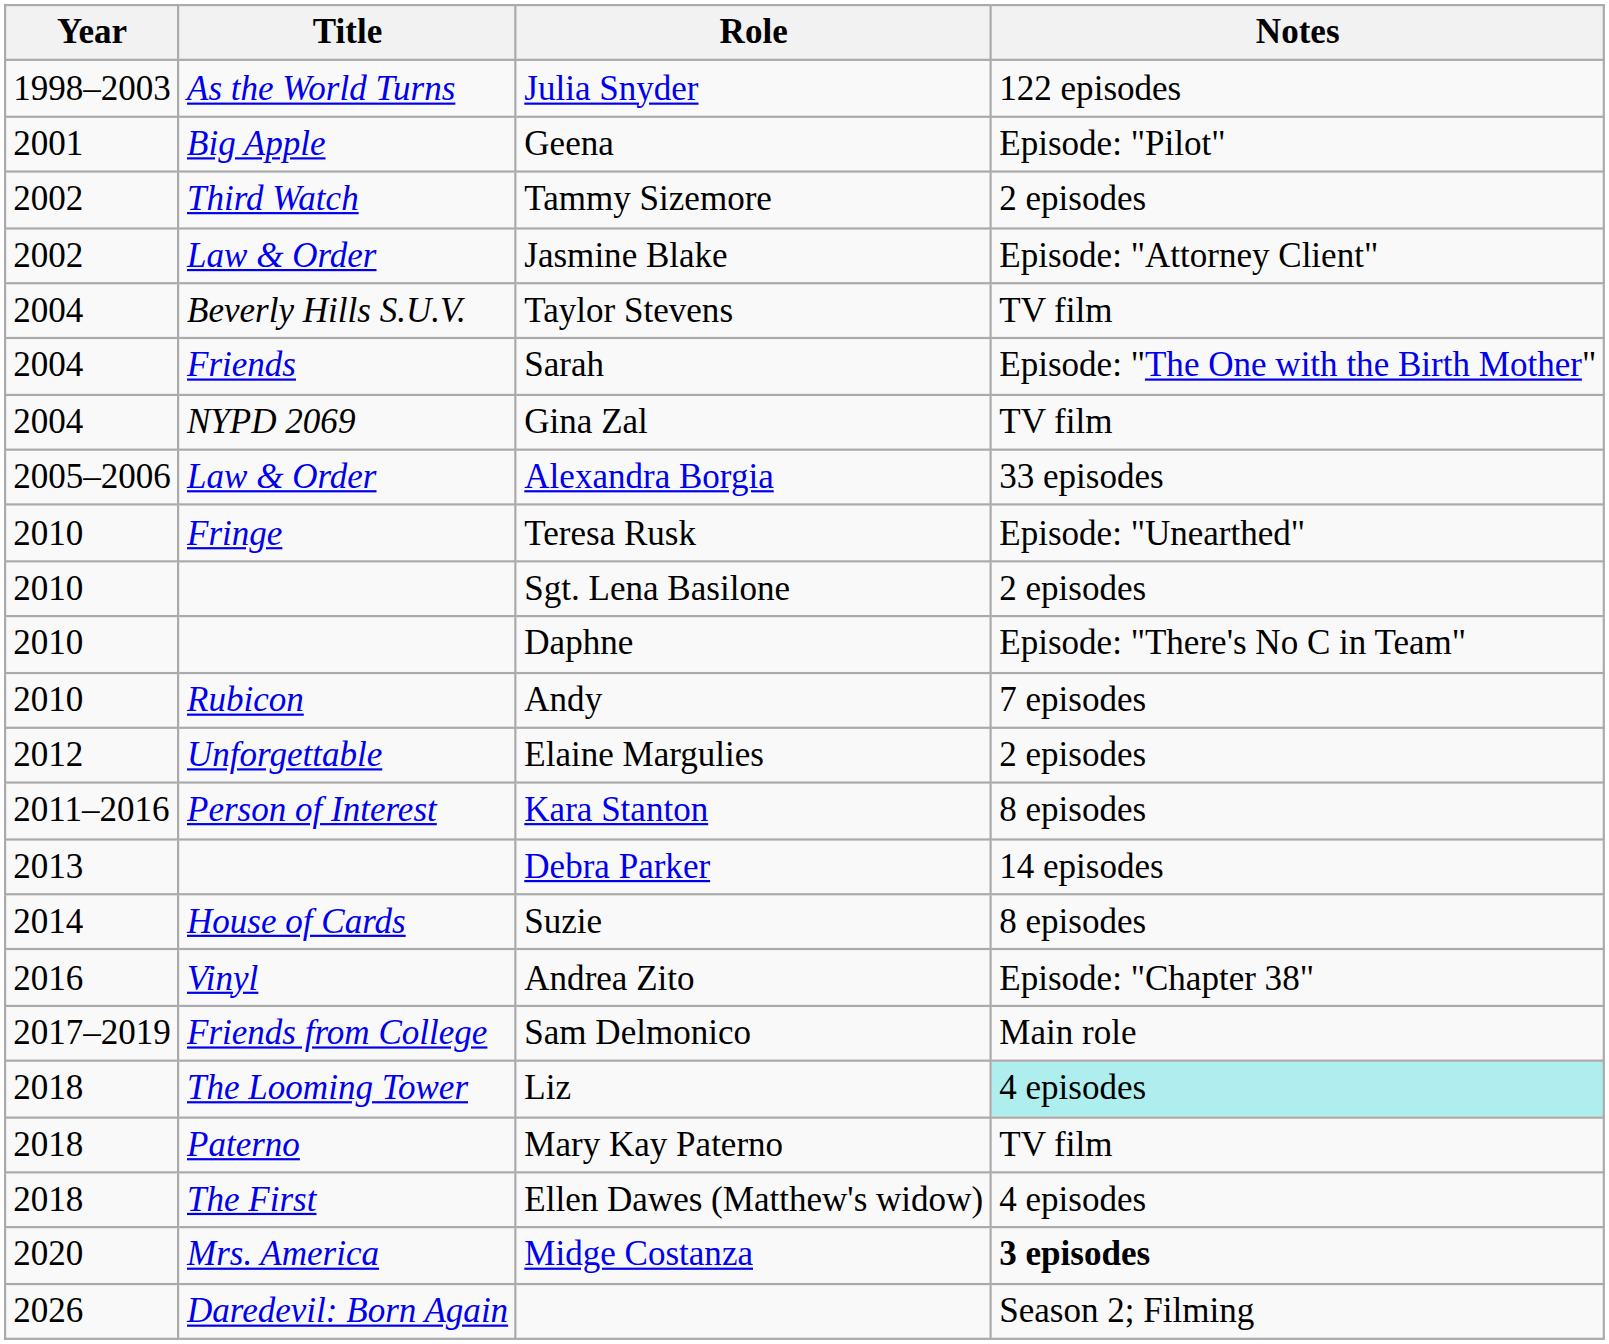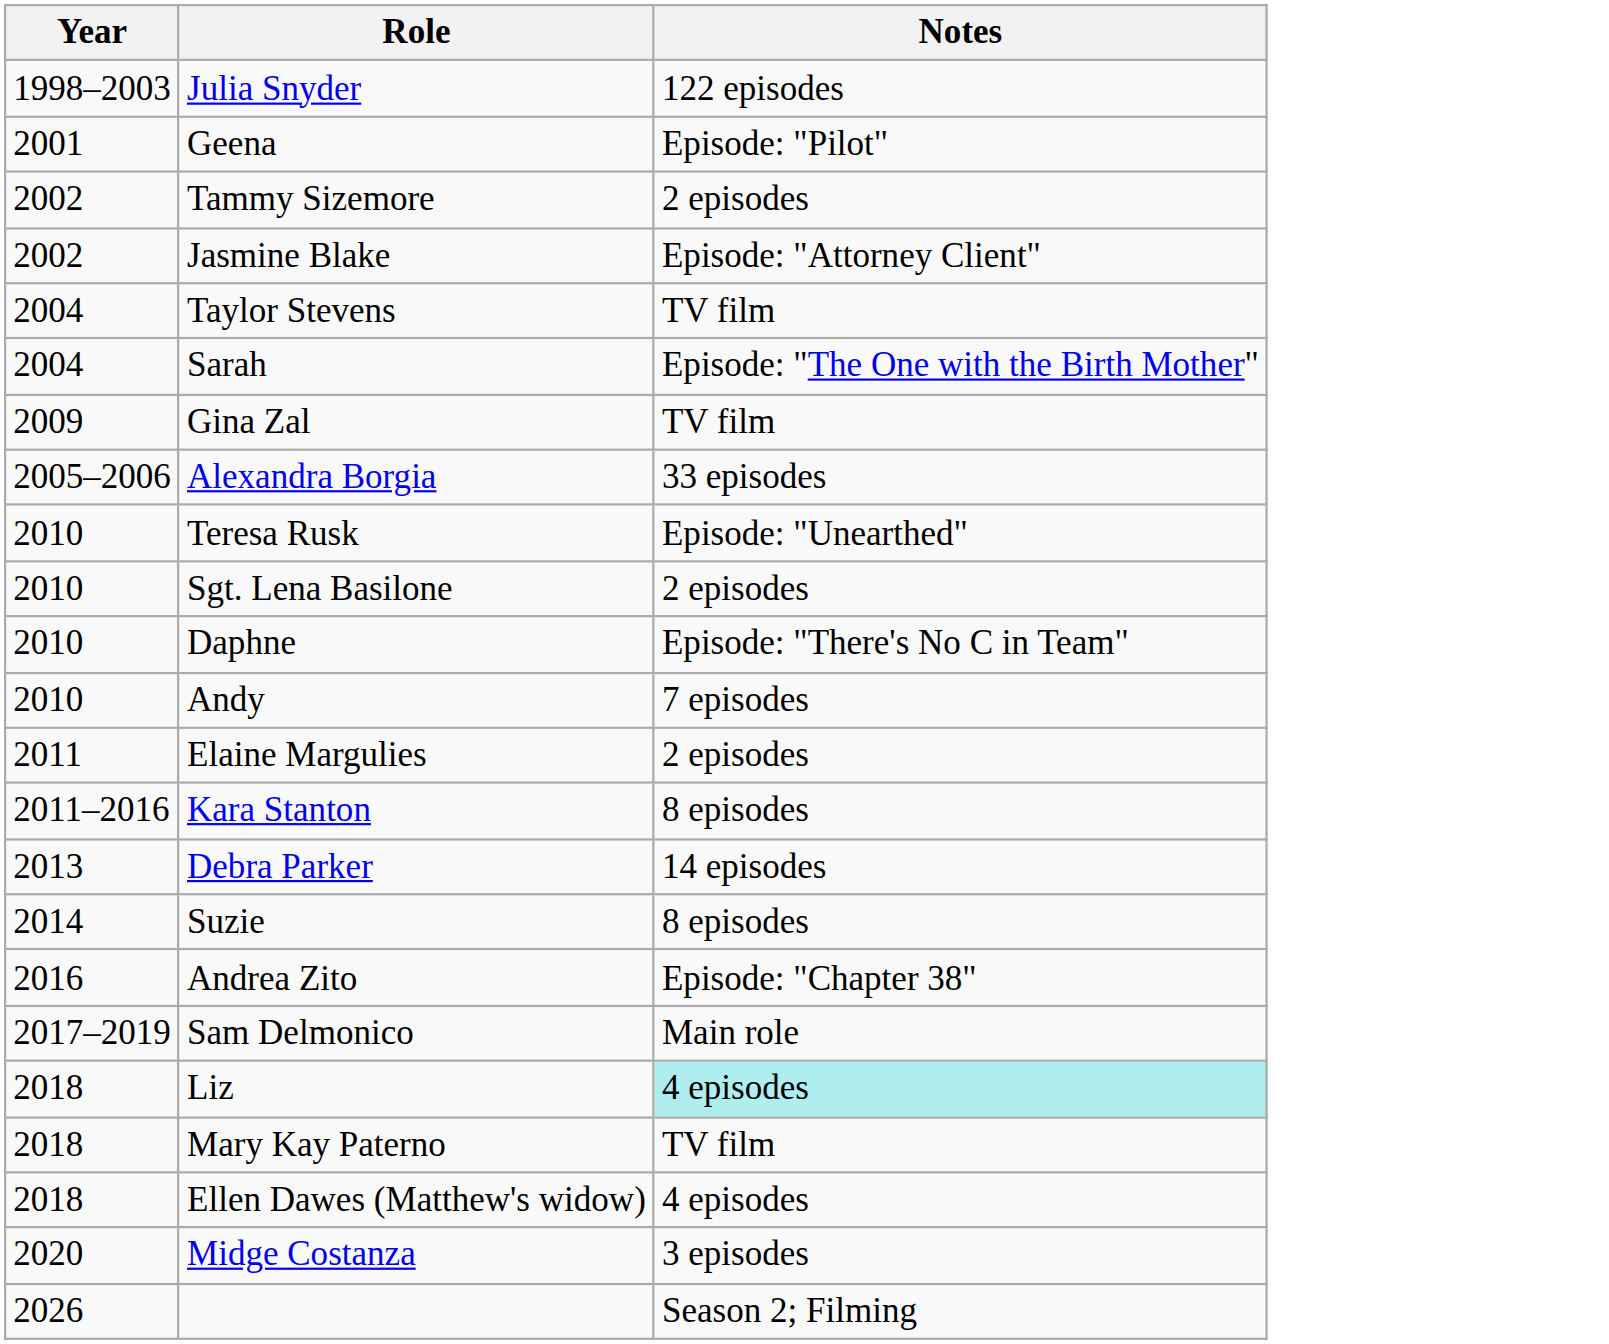 <table class="wikitable sortable">
 <tr>
 <th>Year</th>
-<th>Title</th>
 <th>Role</th>
 <th class="unsortable">Notes</th>
 </tr>
 <tr>
 <td>1998–2003</td>
-<td><em><a href='#'>As the World Turns</a></em></td>
 <td><a href='#'>Julia Snyder</a></td>
 <td>122 episodes</td>
 </tr>
 <tr>
 <td>2001</td>
-<td><em><a href='#'>Big Apple</a></em></td>
 <td>Geena</td>
 <td>Episode: "Pilot"</td>
 </tr>
 <tr>
 <td>2002</td>
-<td><em><a href='#'>Third Watch</a></em></td>
 <td>Tammy Sizemore</td>
 <td>2 episodes</td>
 </tr>
 <tr>
 <td>2002</td>
-<td><em><a href='#'>Law & Order</a></em></td>
 <td>Jasmine Blake</td>
 <td>Episode: "Attorney Client"</td>
 </tr>
 <tr>
 <td>2004</td>
-<td><em>Beverly Hills S.U.V.</em></td>
 <td>Taylor Stevens</td>
 <td>TV film</td>
 </tr>
 <tr>
 <td>2004</td>
-<td><em><a href='#'>Friends</a></em></td>
 <td>Sarah</td>
 <td>Episode: "<a href='#'>The One with the  Birth Mother</a>"</td>
 </tr>
 <tr>
-<td>2004</td>
-<td><em>NYPD 2069</em></td>
+<td>2009</td>
 <td>Gina Zal</td>
 <td>TV film</td>
 </tr>
 <tr>
 <td>2005–2006</td>
-<td><em><a href='#'>Law & Order</a></em></td>
 <td><a href='#'>Alexandra Borgia</a></td>
 <td>33 episodes</td>
 </tr>
 <tr>
 <td>2010</td>
-<td><em><a href='#'>Fringe</a></em></td>
 <td>Teresa Rusk</td>
 <td>Episode: "Unearthed"</td>
 </tr>
 <tr>
 <td>2010</td>
-<td><em></em></td>
 <td>Sgt. Lena Basilone</td>
 <td>2 episodes</td>
 </tr>
 <tr>
 <td>2010</td>
-<td><em></em></td>
 <td>Daphne</td>
 <td>Episode: "There's No C in Team"</td>
 </tr>
 <tr>
 <td>2010</td>
-<td><em><a href='#'>Rubicon</a></em></td>
 <td>Andy</td>
 <td>7 episodes</td>
 </tr>
 <tr>
-<td>2012</td>
-<td><em><a href='#'>Unforgettable</a></em></td>
+<td>2011</td>
 <td>Elaine Margulies</td>
 <td>2 episodes</td>
 </tr>
 <tr>
 <td>2011–2016</td>
-<td><em><a href='#'>Person of Interest</a></em></td>
 <td><a href='#'>Kara Stanton</a></td>
 <td>8 episodes</td>
 </tr>
 <tr>
 <td>2013</td>
-<td><em></em></td>
 <td><a href='#'>Debra Parker</a></td>
 <td>14 episodes</td>
 </tr>
 <tr>
 <td>2014</td>
-<td><em><a href='#'>House of Cards</a></em></td>
 <td>Suzie</td>
 <td>8 episodes</td>
 </tr>
 <tr>
 <td>2016</td>
-<td><em><a href='#'>Vinyl</a></em></td>
 <td>Andrea Zito</td>
 <td>Episode: "Chapter 38"</td>
 </tr>
 <tr>
 <td>2017–2019</td>
-<td><em><a href='#'>Friends from College</a></em></td>
 <td>Sam Delmonico</td>
 <td>Main role</td>
 </tr>
 <tr>
 <td>2018</td>
-<td><em><a href='#'>The Looming Tower</a></em></td>
 <td>Liz</td>
 <td style="background: paleturquoise;">4 episodes</td>
 </tr>
 <tr>
 <td>2018</td>
-<td><em><a href='#'>Paterno</a></em></td>
 <td>Mary Kay Paterno</td>
 <td>TV film</td>
 </tr>
 <tr>
 <td>2018</td>
-<td><em><a href='#'>The First</a></em></td>
 <td>Ellen Dawes (Matthew's widow)</td>
 <td>4 episodes</td>
 </tr>
 <tr>
 <td>2020</td>
-<td><em><a href='#'>Mrs. America</a></em></td>
 <td><a href='#'>Midge Costanza</a></td>
-<td><strong>3 episodes</strong></td>
+<td>3 episodes</td>
 </tr>
 <tr>
 <td>2026</td>
-<td><em><a href='#'>Daredevil: Born Again</a></em></td>
 <td></td>
 <td>Season 2; Filming</td>
 </tr>
 </table>
